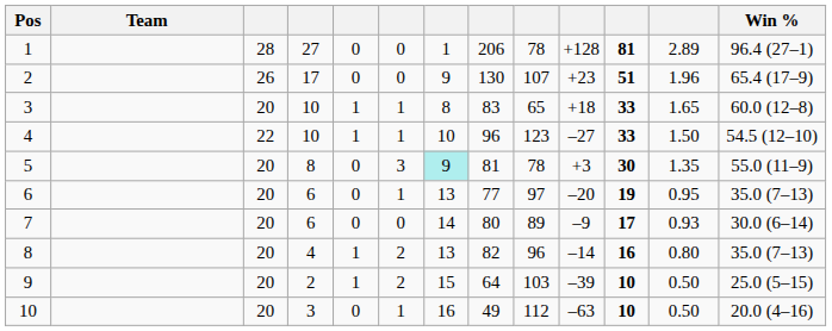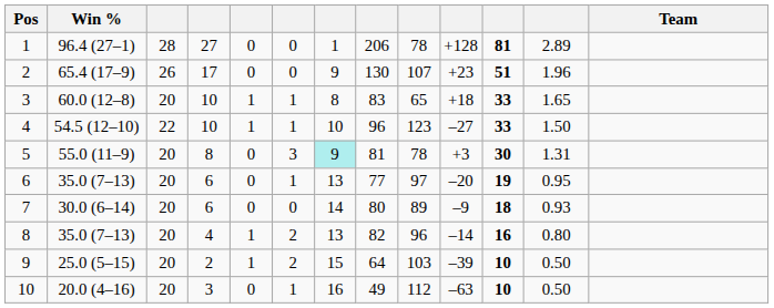 <table class="wikitable sortable" style="text-align:center; font-size: 90%">
 <tr>
 <th width="30">Pos</th>
-<th width="150">Team</th>
+<th width="80">Win %</th>
 <th width="30"></th>
 <th width="30"></th>
 <th width="30"></th>
 <th width="30"></th>
 <th width="30"></th>
 <th width="30"></th>
 <th width="30"></th>
 <th width="30"></th>
 <th width="30"></th>
 <th width="50"></th>
-<th width="80">Win %</th>
+<th width="150">Team</th>
 </tr>
 <tr>
 <td>1</td>
-<td style="text-align:left;"></td>
+<td>96.4 (27–1)</td>
 <td>28</td>
 <td>27</td>
 <td>0</td>
 <td>0</td>
 <td>1</td>
 <td>206</td>
 <td>78</td>
 <td>+128</td>
 <td><strong>81</strong></td>
 <td>2.89</td>
-<td>96.4 (27–1)</td>
+<td style="text-align:left;"></td>
 </tr>
 <tr>
 <td>2</td>
-<td style="text-align:left;"></td>
+<td>65.4 (17–9)</td>
 <td>26</td>
 <td>17</td>
 <td>0</td>
 <td>0</td>
 <td>9</td>
 <td>130</td>
 <td>107</td>
 <td>+23</td>
 <td><strong>51</strong></td>
 <td>1.96</td>
-<td>65.4 (17–9)</td>
+<td style="text-align:left;"></td>
 </tr>
 <tr>
 <td>3</td>
-<td style="text-align:left;"></td>
+<td>60.0 (12–8)</td>
 <td>20</td>
 <td>10</td>
 <td>1</td>
 <td>1</td>
 <td>8</td>
 <td>83</td>
 <td>65</td>
 <td>+18</td>
 <td><strong>33</strong></td>
 <td>1.65</td>
-<td>60.0 (12–8)</td>
+<td style="text-align:left;"></td>
 </tr>
 <tr>
 <td>4</td>
-<td style="text-align:left;"></td>
+<td>54.5 (12–10)</td>
 <td>22</td>
 <td>10</td>
 <td>1</td>
 <td>1</td>
 <td>10</td>
 <td>96</td>
 <td>123</td>
 <td>–27</td>
 <td><strong>33</strong></td>
 <td>1.50</td>
-<td>54.5 (12–10)</td>
+<td style="text-align:left;"></td>
 </tr>
 <tr>
 <td>5</td>
-<td style="text-align:left;"></td>
+<td>55.0 (11–9)</td>
 <td>20</td>
 <td>8</td>
 <td>0</td>
 <td>3</td>
 <td style="background: paleturquoise;">9</td>
 <td>81</td>
 <td>78</td>
 <td>+3</td>
 <td><strong>30</strong></td>
-<td>1.35</td>
-<td>55.0 (11–9)</td>
+<td>1.31</td>
+<td style="text-align:left;"></td>
 </tr>
 <tr>
 <td>6</td>
-<td style="text-align:left;"></td>
+<td>35.0 (7–13)</td>
 <td>20</td>
 <td>6</td>
 <td>0</td>
 <td>1</td>
 <td>13</td>
 <td>77</td>
 <td>97</td>
 <td>–20</td>
 <td><strong>19</strong></td>
 <td>0.95</td>
-<td>35.0 (7–13)</td>
+<td style="text-align:left;"></td>
 </tr>
 <tr>
 <td>7</td>
-<td style="text-align:left;"></td>
+<td>30.0 (6–14)</td>
 <td>20</td>
 <td>6</td>
 <td>0</td>
 <td>0</td>
 <td>14</td>
 <td>80</td>
 <td>89</td>
 <td>–9</td>
-<td><strong>17</strong></td>
+<td><strong>18</strong></td>
 <td>0.93</td>
-<td>30.0 (6–14)</td>
+<td style="text-align:left;"></td>
 </tr>
 <tr>
 <td>8</td>
-<td style="text-align:left;"></td>
+<td>35.0 (7–13)</td>
 <td>20</td>
 <td>4</td>
 <td>1</td>
 <td>2</td>
 <td>13</td>
 <td>82</td>
 <td>96</td>
 <td>–14</td>
 <td><strong>16</strong></td>
 <td>0.80</td>
-<td>35.0 (7–13)</td>
+<td style="text-align:left;"></td>
 </tr>
 <tr>
 <td>9</td>
-<td style="text-align:left;"></td>
+<td>25.0 (5–15)</td>
 <td>20</td>
 <td>2</td>
 <td>1</td>
 <td>2</td>
 <td>15</td>
 <td>64</td>
 <td>103</td>
 <td>–39</td>
 <td><strong>10</strong></td>
 <td>0.50</td>
-<td>25.0 (5–15)</td>
+<td style="text-align:left;"></td>
 </tr>
 <tr>
 <td>10</td>
-<td style="text-align:left;"></td>
+<td>20.0 (4–16)</td>
 <td>20</td>
 <td>3</td>
 <td>0</td>
 <td>1</td>
 <td>16</td>
 <td>49</td>
 <td>112</td>
 <td>–63</td>
 <td><strong>10</strong></td>
 <td>0.50</td>
-<td>20.0 (4–16)</td>
+<td style="text-align:left;"></td>
 </tr>
 </table>
